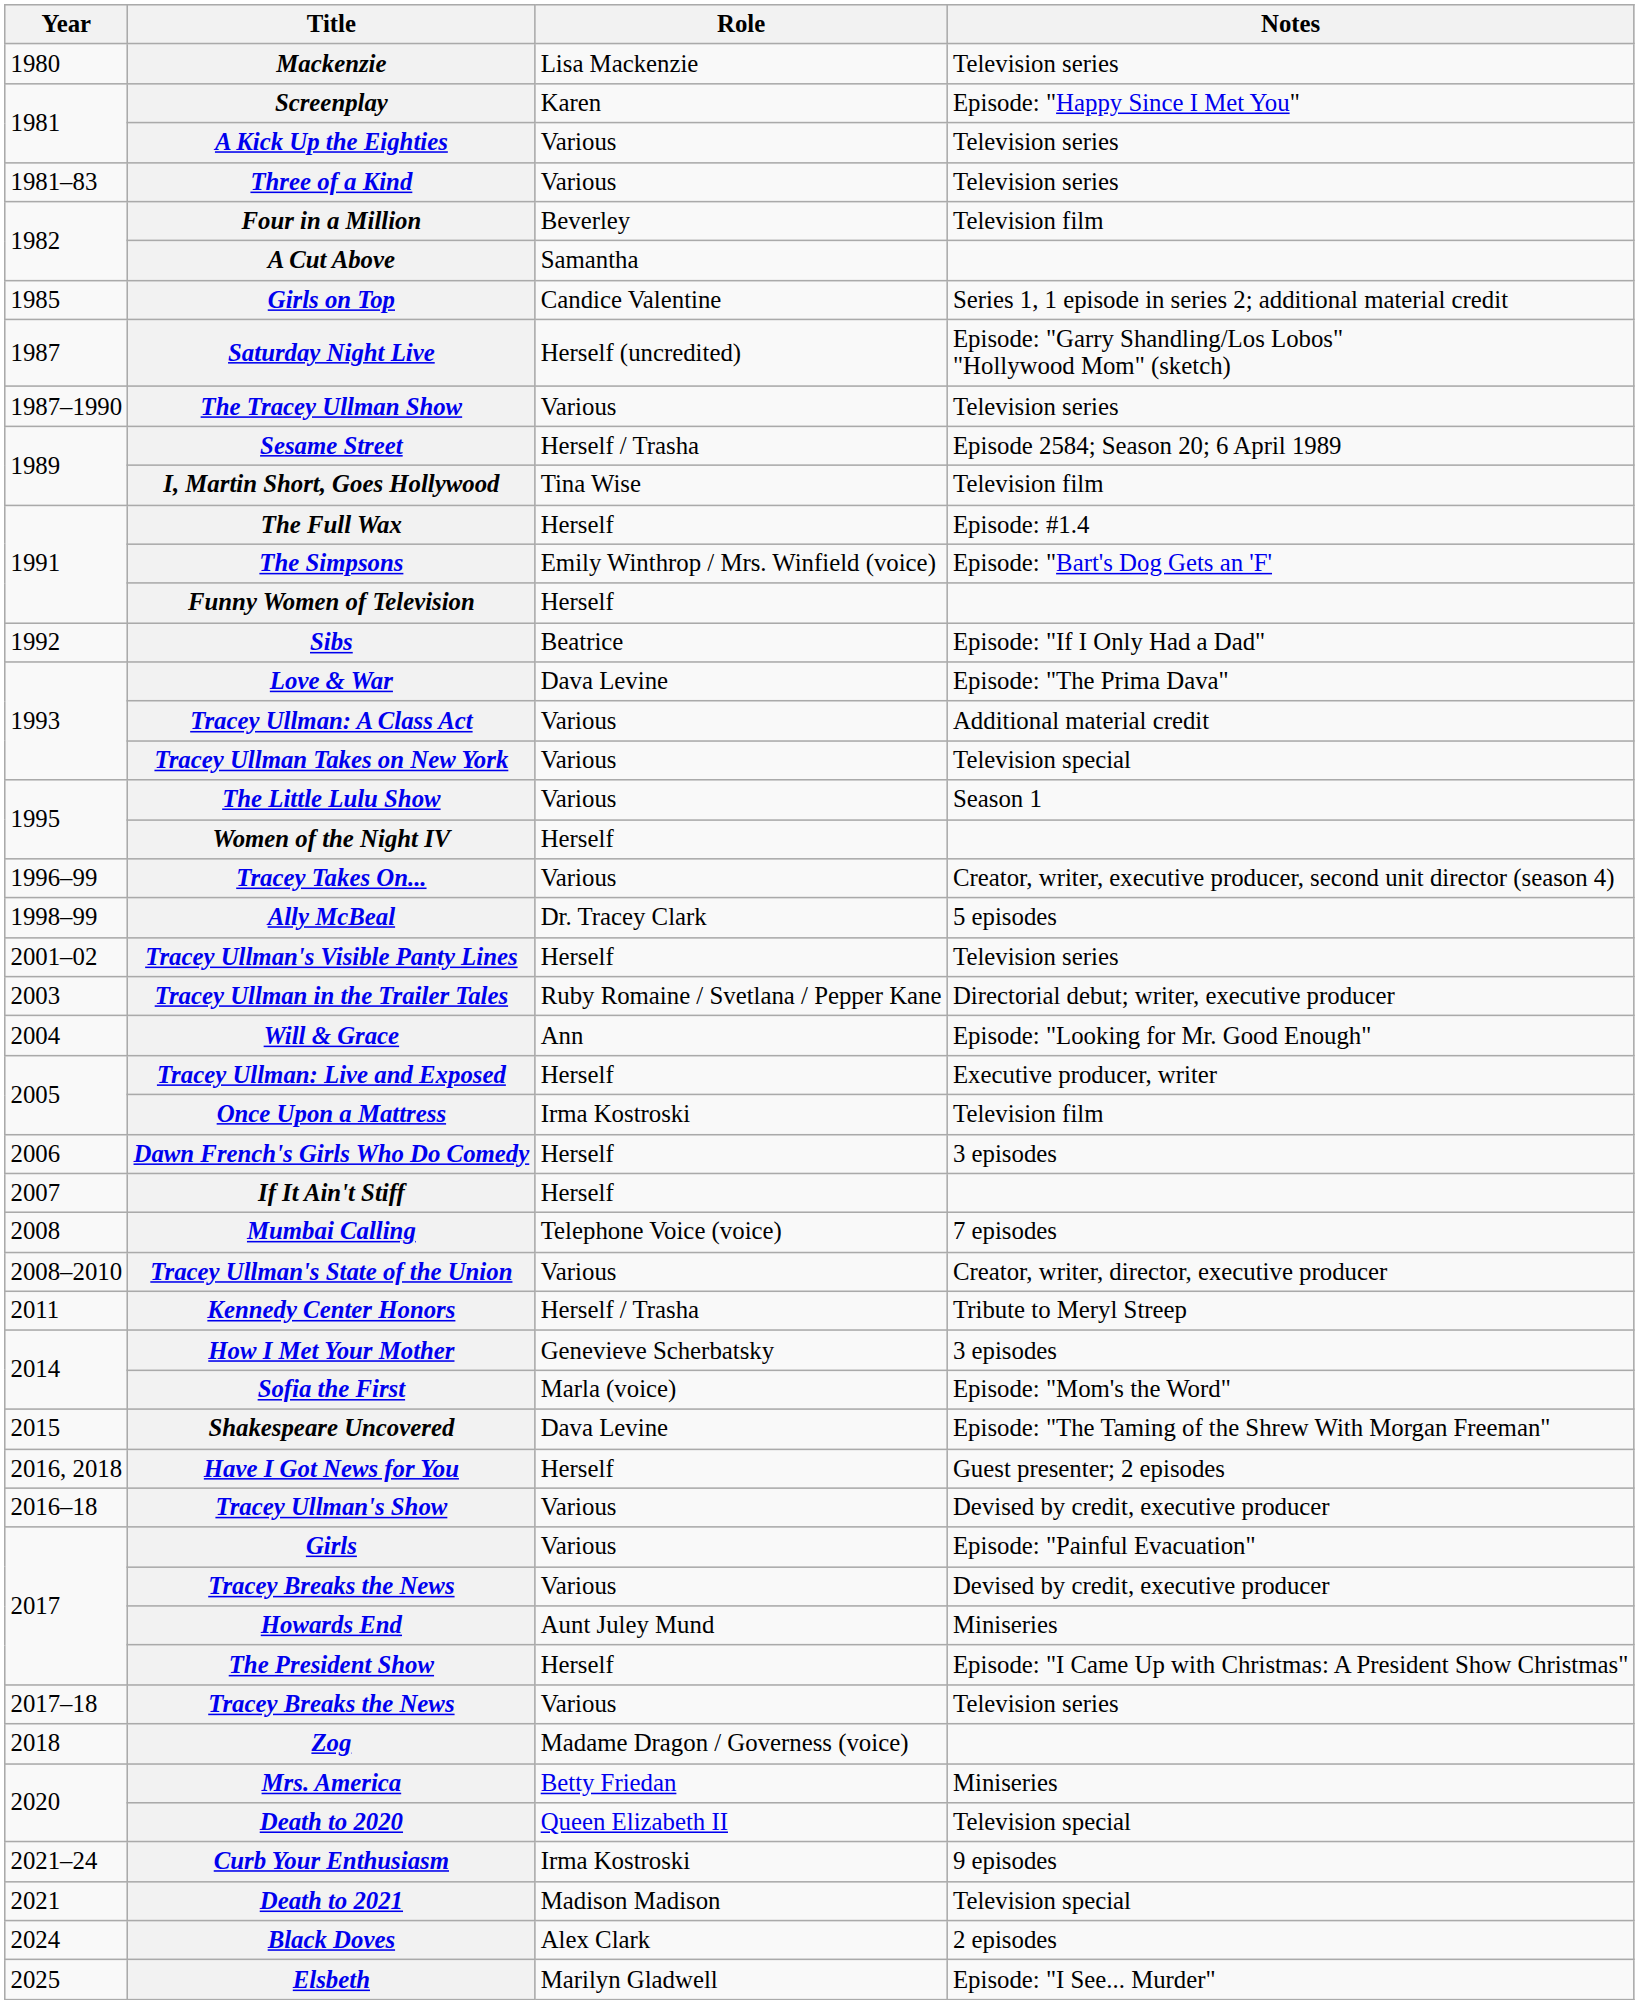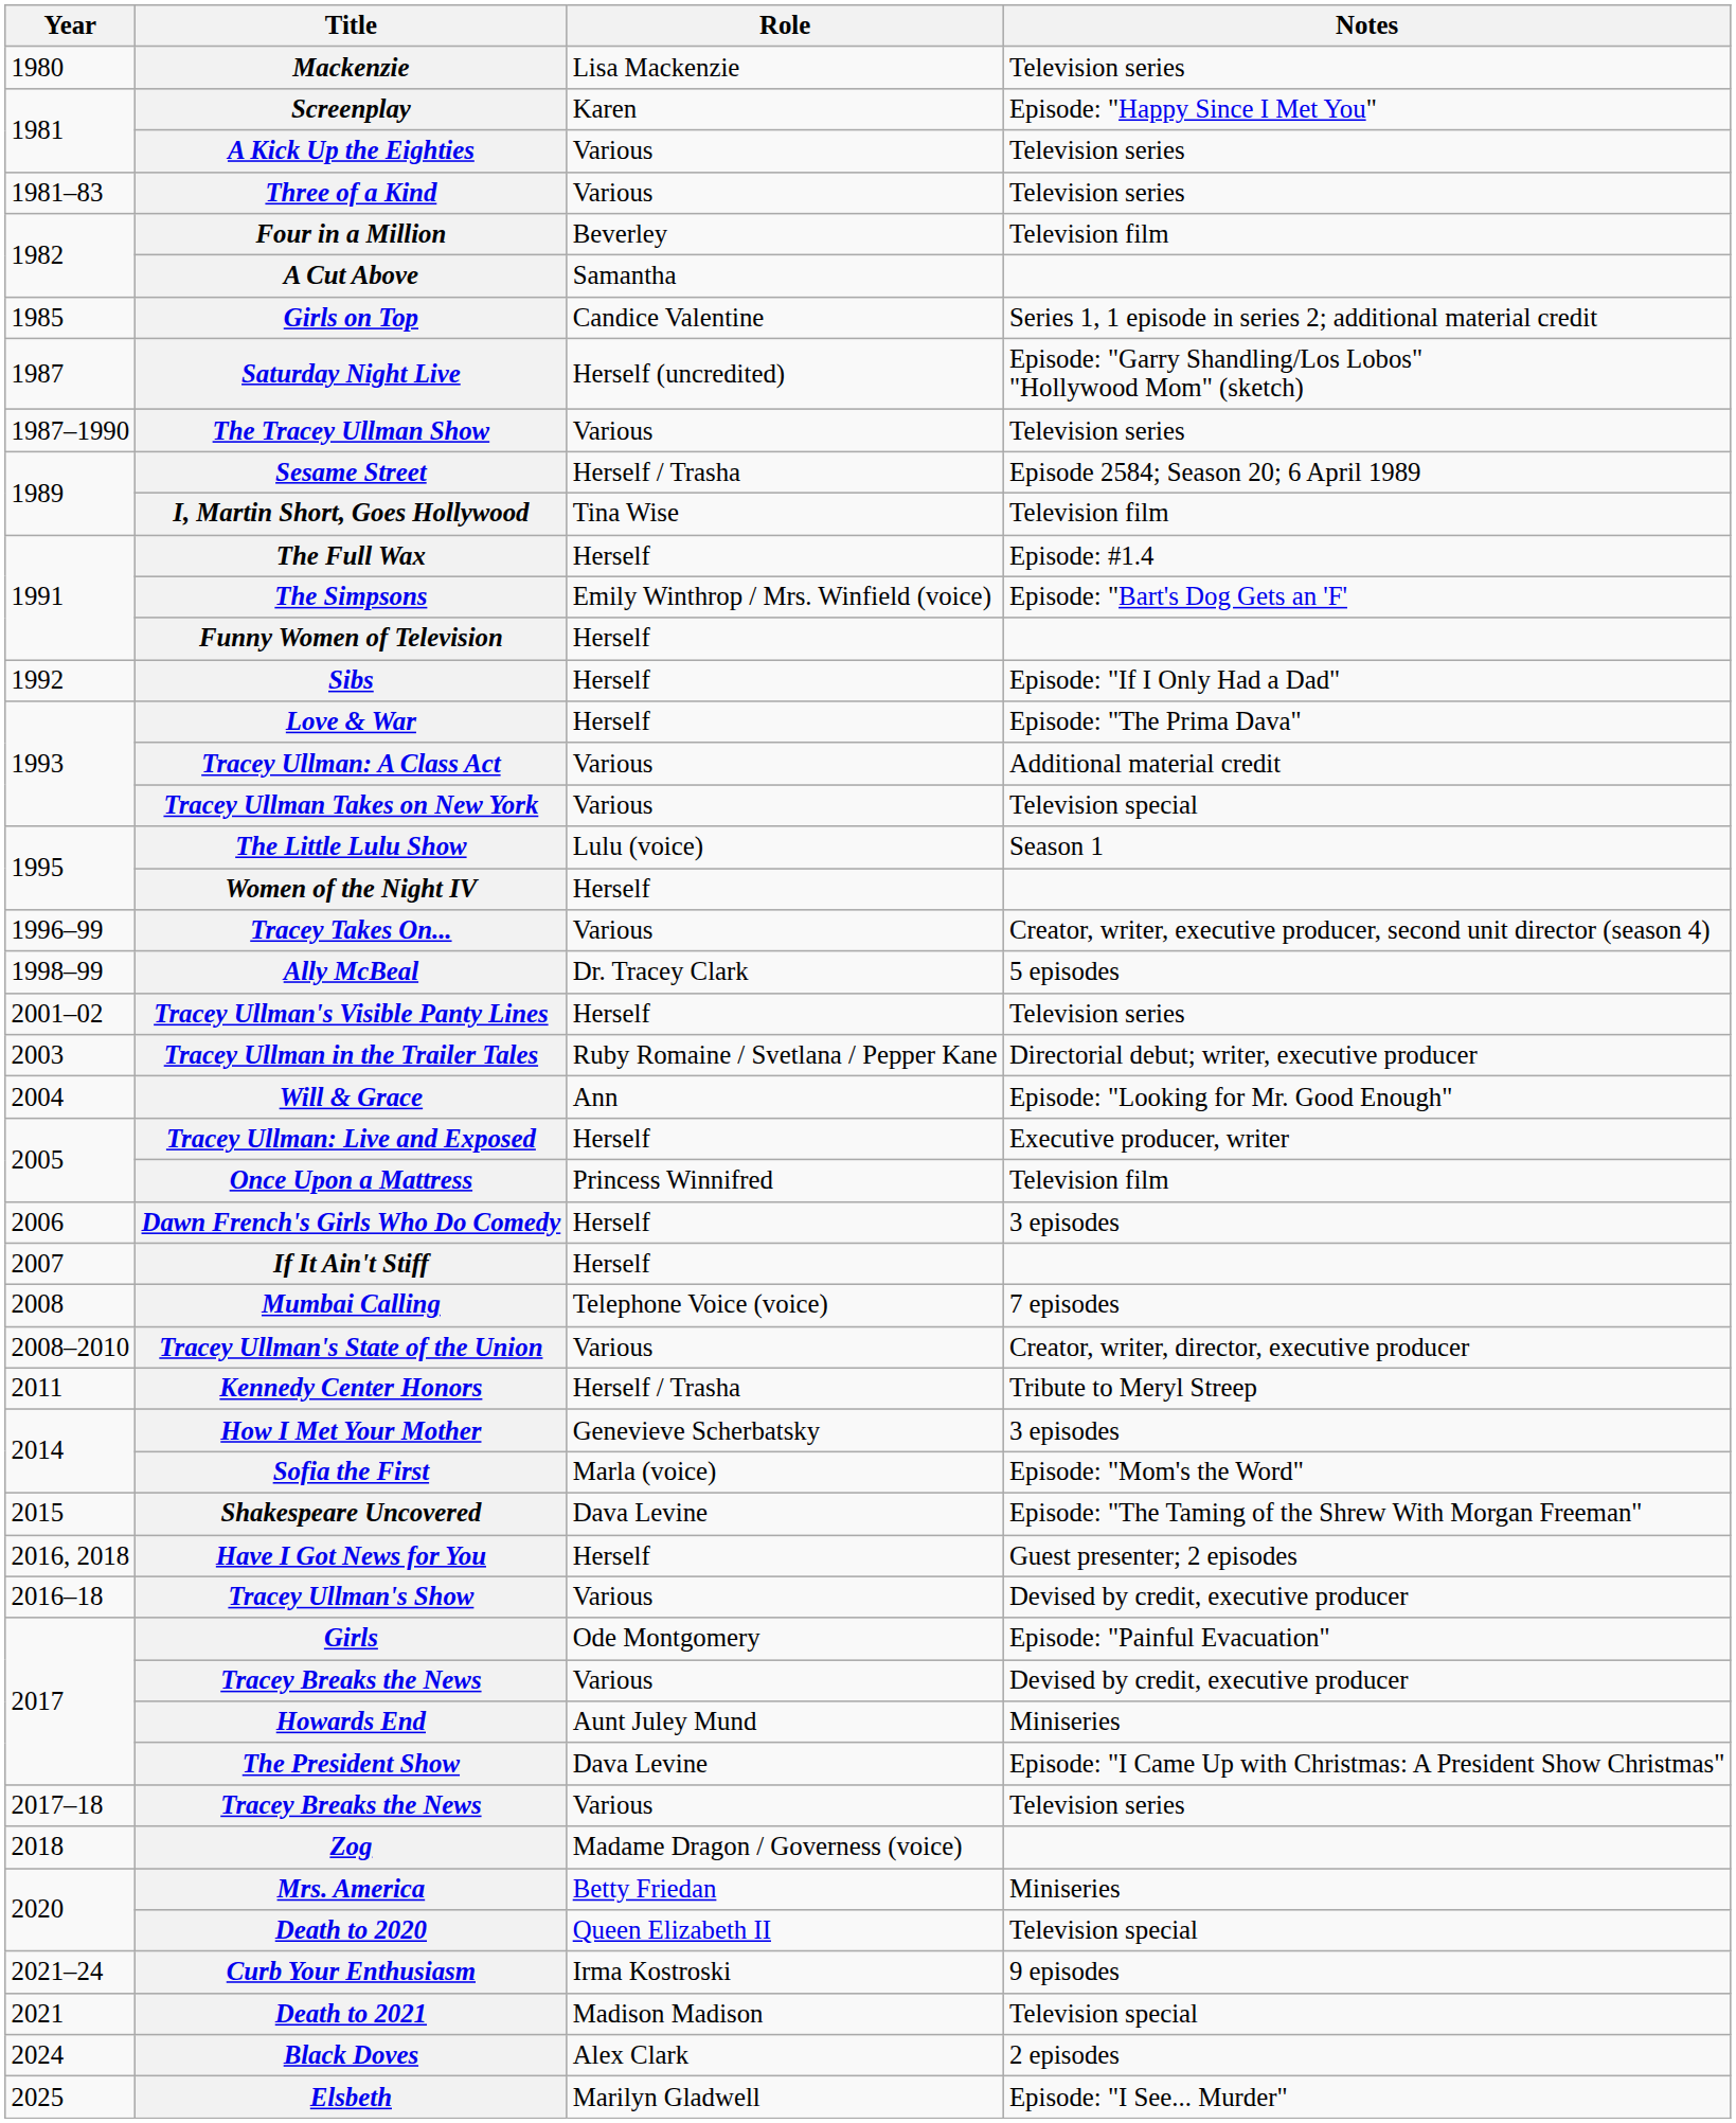 <table class="wikitable plainrowheaders sortable">
 <tr>
 <th scope="col">Year</th>
 <th scope="col">Title</th>
 <th scope="col">Role</th>
 <th scope="col" class="unsortable">Notes</th>
 </tr>
 <tr>
 <td>1980</td>
 <th scope=row><em>Mackenzie</em></th>
 <td>Lisa Mackenzie</td>
 <td>Television series</td>
 </tr>
 <tr>
 <td rowspan="2" scope="row">1981</td>
 <th scope=row><em>Screenplay</em></th>
 <td>Karen</td>
 <td>Episode: "<a href='#'>Happy Since I Met You</a>"</td>
 </tr>
 <tr>
 <th scope=row><em><a href='#'>A Kick Up the Eighties</a></em></th>
 <td>Various</td>
 <td>Television series</td>
 </tr>
 <tr>
 <td>1981–83</td>
 <th scope=row><em><a href='#'>Three of a Kind</a></em></th>
 <td>Various</td>
 <td>Television series</td>
 </tr>
 <tr>
 <td rowspan="2" scope="row">1982</td>
 <th scope=row><em>Four in a Million</em></th>
 <td>Beverley</td>
 <td>Television film</td>
 </tr>
 <tr>
 <th scope=row><em>A Cut Above</em></th>
 <td>Samantha</td>
 <td></td>
 </tr>
 <tr>
 <td>1985</td>
 <th scope=row><em><a href='#'>Girls on Top</a></em></th>
 <td>Candice Valentine</td>
 <td>Series 1, 1 episode in series 2; additional material credit</td>
 </tr>
 <tr>
 <td>1987</td>
 <th scope=row><em><a href='#'>Saturday Night Live</a></em></th>
 <td>Herself (uncredited)</td>
 <td>Episode: "Garry Shandling/Los Lobos"<br>"Hollywood Mom" (sketch)</td>
 </tr>
 <tr>
 <td>1987–1990</td>
 <th scope=row><em><a href='#'>The Tracey Ullman Show</a></em></th>
 <td>Various</td>
 <td>Television series</td>
 </tr>
 <tr>
 <td rowspan="2">1989</td>
 <th scope=row><em><a href='#'>Sesame Street</a></em></th>
 <td>Herself / Trasha</td>
 <td>Episode 2584; Season 20; 6 April 1989</td>
 </tr>
 <tr>
 <th scope=row><em>I, Martin Short, Goes Hollywood </em></th>
 <td>Tina Wise</td>
 <td>Television film</td>
 </tr>
 <tr>
 <td rowspan="3">1991</td>
 <th scope=row><em>The Full Wax</em></th>
 <td>Herself</td>
 <td>Episode: #1.4</td>
 </tr>
 <tr>
 <th scope=row><em><a href='#'>The Simpsons</a></em></th>
 <td>Emily Winthrop / Mrs. Winfield (voice)</td>
 <td>Episode: "<a href='#'>Bart's Dog Gets an 'F'</a></td>
 </tr>
 <tr>
 <th scope=row><em>Funny Women of Television</em></th>
 <td>Herself</td>
 <td></td>
 </tr>
 <tr>
 <td>1992</td>
 <th scope=row><em><a href='#'>Sibs</a></em></th>
-<td>Beatrice</td>
+<td>Herself</td>
 <td>Episode: "If I Only Had a Dad"</td>
 </tr>
 <tr>
 <td rowspan="3">1993</td>
 <th scope=row><em><a href='#'>Love & War</a></em></th>
-<td>Dava Levine</td>
+<td>Herself</td>
 <td>Episode: "The Prima Dava"</td>
 </tr>
 <tr>
 <th scope=row><em><a href='#'>Tracey Ullman: A Class Act</a></em></th>
 <td>Various</td>
 <td>Additional material credit</td>
 </tr>
 <tr>
 <th scope=row><em><a href='#'>Tracey Ullman Takes on New York</a></em></th>
 <td>Various</td>
 <td>Television special</td>
 </tr>
 <tr>
 <td rowspan="2">1995</td>
 <th scope=row><em><a href='#'>The Little Lulu Show</a></em></th>
-<td>Various</td>
+<td>Lulu (voice)</td>
 <td>Season 1</td>
 </tr>
 <tr>
 <th scope=row><em>Women of the Night IV</em></th>
 <td>Herself</td>
 <td></td>
 </tr>
 <tr>
 <td>1996–99</td>
 <th scope=row><em><a href='#'>Tracey Takes On...</a></em></th>
 <td>Various</td>
 <td>Creator, writer, executive producer, second unit director (season 4)</td>
 </tr>
 <tr>
 <td>1998–99</td>
 <th scope=row><em><a href='#'>Ally McBeal</a></em></th>
 <td>Dr. Tracey Clark</td>
 <td>5 episodes</td>
 </tr>
 <tr>
 <td>2001–02</td>
 <th scope=row><em><a href='#'>Tracey Ullman's Visible Panty Lines</a></em></th>
 <td>Herself</td>
 <td>Television series</td>
 </tr>
 <tr>
 <td>2003</td>
 <th scope=row><em><a href='#'>Tracey Ullman in the Trailer Tales</a></em></th>
 <td>Ruby Romaine / Svetlana / Pepper Kane</td>
 <td>Directorial debut; writer, executive producer</td>
 </tr>
 <tr>
 <td>2004</td>
 <th scope=row><em><a href='#'>Will & Grace</a></em></th>
 <td>Ann</td>
 <td>Episode: "Looking for Mr. Good Enough"</td>
 </tr>
 <tr>
 <td rowspan="2">2005</td>
 <th scope=row><em><a href='#'>Tracey Ullman: Live and Exposed</a></em></th>
 <td>Herself</td>
 <td>Executive producer, writer</td>
 </tr>
 <tr>
 <th scope=row><em><a href='#'>Once Upon a Mattress</a></em></th>
-<td>Irma Kostroski</td>
+<td>Princess Winnifred</td>
 <td>Television film</td>
 </tr>
 <tr>
 <td>2006</td>
 <th scope=row><em><a href='#'>Dawn French's Girls Who Do Comedy</a></em></th>
 <td>Herself</td>
 <td>3 episodes</td>
 </tr>
 <tr>
 <td>2007</td>
 <th scope=row><em>If It Ain't Stiff</em></th>
 <td>Herself</td>
 <td></td>
 </tr>
 <tr>
 <td>2008</td>
 <th scope=row><em><a href='#'>Mumbai Calling</a></em></th>
 <td>Telephone Voice (voice)</td>
 <td>7 episodes</td>
 </tr>
 <tr>
 <td>2008–2010</td>
 <th scope=row><em><a href='#'>Tracey Ullman's State of the Union</a></em></th>
 <td>Various</td>
 <td>Creator, writer, director, executive producer</td>
 </tr>
 <tr>
 <td>2011</td>
 <th scope=row><em><a href='#'>Kennedy Center Honors</a></em></th>
 <td>Herself / Trasha</td>
 <td>Tribute to Meryl Streep</td>
 </tr>
 <tr>
 <td rowspan="2">2014</td>
 <th scope=row><em><a href='#'>How I Met Your Mother</a></em></th>
 <td>Genevieve Scherbatsky</td>
 <td>3 episodes</td>
 </tr>
 <tr>
 <th scope=row><em><a href='#'>Sofia the First</a></em></th>
 <td>Marla (voice)</td>
 <td>Episode: "Mom's the Word"</td>
 </tr>
 <tr>
 <td>2015</td>
 <th scope=row><em>Shakespeare Uncovered</em></th>
 <td>Dava Levine</td>
 <td>Episode: "The Taming of the Shrew With Morgan Freeman"</td>
 </tr>
 <tr>
 <td>2016, 2018</td>
 <th scope=row><em><a href='#'>Have I Got News for You</a></em></th>
 <td>Herself</td>
 <td>Guest presenter; 2 episodes</td>
 </tr>
 <tr>
 <td>2016–18</td>
 <th scope=row><em><a href='#'>Tracey Ullman's Show</a></em></th>
 <td>Various</td>
 <td>Devised by credit, executive producer</td>
 </tr>
 <tr>
 <td rowspan="4">2017</td>
 <th scope=row><em><a href='#'>Girls</a></em></th>
-<td>Various</td>
+<td>Ode Montgomery</td>
 <td>Episode: "Painful Evacuation"</td>
 </tr>
 <tr>
 <th scope=row><em><a href='#'>Tracey Breaks the News</a></em></th>
 <td>Various</td>
 <td>Devised by credit, executive producer</td>
 </tr>
 <tr>
 <th scope=row><em><a href='#'>Howards End</a></em></th>
 <td>Aunt Juley Mund</td>
 <td>Miniseries</td>
 </tr>
 <tr>
 <th scope=row><em><a href='#'>The President Show</a></em></th>
-<td>Herself</td>
+<td>Dava Levine</td>
 <td>Episode: "I Came Up with Christmas: A President Show Christmas"</td>
 </tr>
 <tr>
 <td>2017–18</td>
 <th scope=row><em><a href='#'>Tracey Breaks the News</a></em></th>
 <td>Various</td>
 <td>Television series</td>
 </tr>
 <tr>
 <td>2018</td>
 <th scope=row><em><a href='#'>Zog</a></em></th>
 <td>Madame Dragon / Governess (voice)</td>
 <td></td>
 </tr>
 <tr>
 <td rowspan="2">2020</td>
 <th scope=row><em><a href='#'>Mrs. America</a></em></th>
 <td><a href='#'>Betty Friedan</a></td>
 <td>Miniseries</td>
 </tr>
 <tr>
 <th scope=row><em><a href='#'>Death to 2020</a></em></th>
 <td><a href='#'>Queen Elizabeth II</a></td>
 <td>Television special</td>
 </tr>
 <tr>
 <td>2021–24</td>
 <th scope=row><em><a href='#'>Curb Your Enthusiasm</a></em></th>
 <td>Irma Kostroski</td>
 <td>9 episodes</td>
 </tr>
 <tr>
 <td>2021</td>
 <th scope=row><em><a href='#'>Death to 2021</a></em></th>
 <td>Madison Madison</td>
 <td>Television special</td>
 </tr>
 <tr>
 <td>2024</td>
 <th scope=row><em><a href='#'>Black Doves</a></em></th>
 <td>Alex Clark</td>
 <td>2 episodes</td>
 </tr>
 <tr>
 <td>2025</td>
 <th scope=row><em><a href='#'>Elsbeth</a></em></th>
 <td>Marilyn Gladwell</td>
 <td>Episode: "I See... Murder"</td>
 </tr>
 </table>
